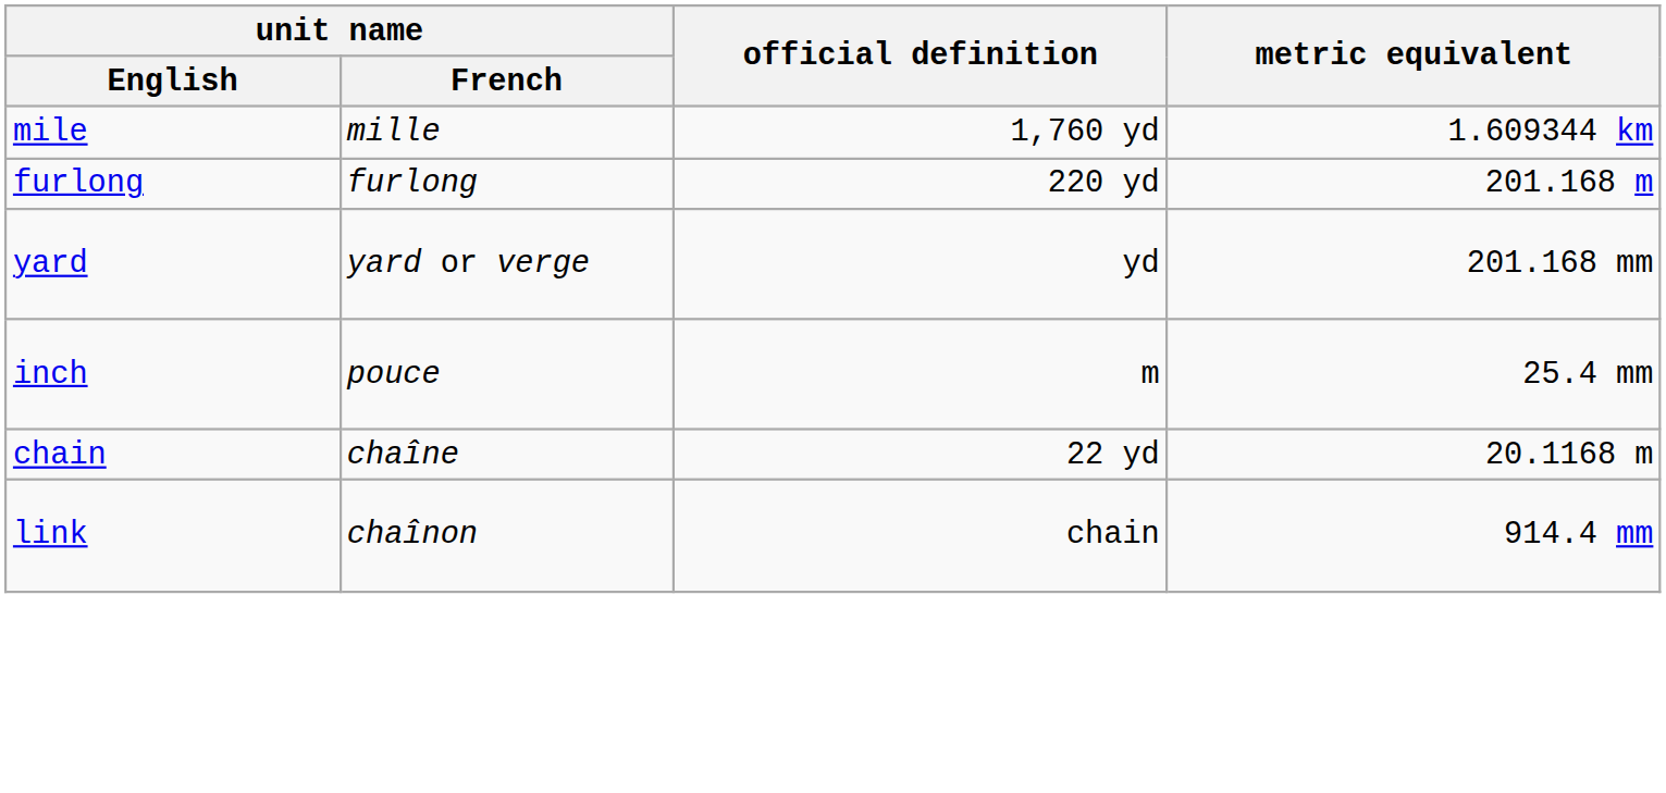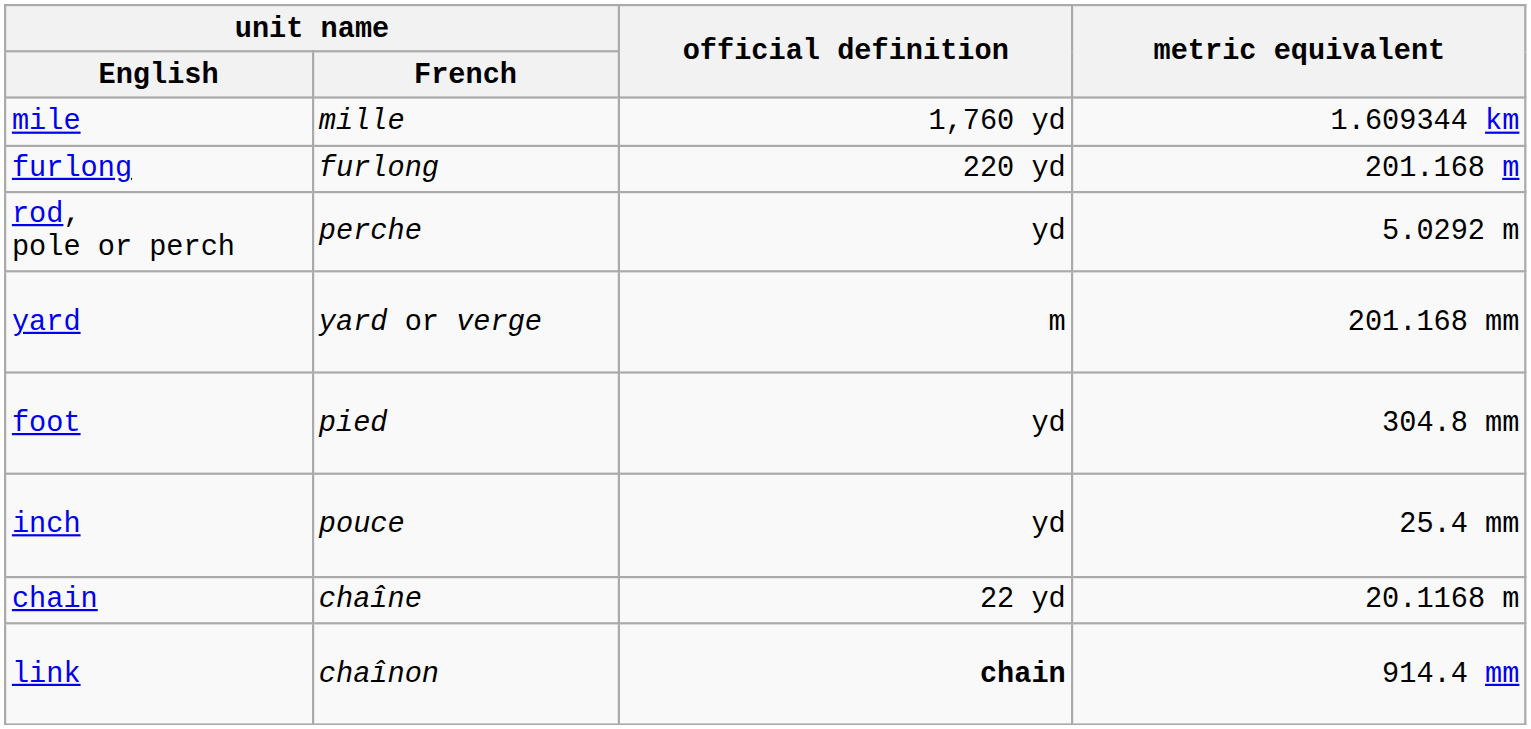 <table class="wikitable">
 <tr>
 <th colspan=2>unit name</th>
 <th style="width:150pt;" rowspan="2">official definition</th>
 <th style="width:150pt;" rowspan="2">metric equivalent</th>
 </tr>
 <tr>
 <th style="width:100pt;">English</th>
 <th style="width:100pt;">French</th>
 </tr>
 <tr>
 <td><a href='#'>mile</a></td>
 <td><em>mille</em></td>
 <td align=right>1,760 yd</td>
 <td align=right>1.609344 <a href='#'>km</a></td>
 </tr>
 <tr>
 <td><a href='#'>furlong</a></td>
 <td><em>furlong</em></td>
 <td align=right>220 yd</td>
 <td align=right>201.168 <a href='#'>m</a></td>
 </tr>
 <tr>
+<td><a href='#'>rod</a>,<br>pole or perch</td>
+<td><em>perche</em></td>
+<td align=right> yd</td>
+<td align=right>5.0292 m</td>
+</tr>
+<tr>
 <td><a href='#'>yard</a></td>
 <td><em>yard</em> or <em>verge</em></td>
+<td style="text-align:right; height:30pt;"> m</td>
+<td align=right>201.168 mm</td>
+</tr>
+<tr>
+<td><a href='#'>foot</a></td>
+<td><em>pied</em></td>
 <td style="text-align:right; height:30pt;"> yd</td>
-<td align=right>201.168 mm</td>
+<td align=right>304.8 mm</td>
 </tr>
 <tr>
 <td><a href='#'>inch</a></td>
 <td><em>pouce</em></td>
-<td style="text-align:right; height:30pt;"> m</td>
+<td style="text-align:right; height:30pt;"> yd</td>
 <td align=right>25.4 mm</td>
 </tr>
 <tr>
 <td><a href='#'>chain</a></td>
 <td><em>chaîne</em></td>
 <td align=right>22 yd</td>
 <td align=right>20.1168 m</td>
 </tr>
 <tr>
 <td><a href='#'>link</a></td>
 <td><em>chaînon</em></td>
-<td style="text-align:right; height:30pt;"> chain</td>
+<td style="text-align:right; height:30pt;"><strong> chain</strong></td>
 <td align=right>914.4 <a href='#'>mm</a></td>
 </tr>
 </table>
